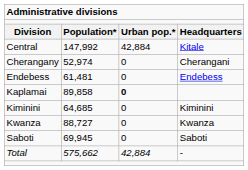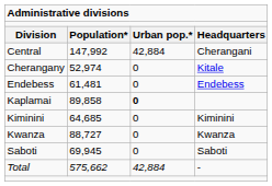 <table class="wikitable">
 <tr>
 <td colspan="4"><strong>Administrative divisions</strong></td>
 </tr>
 <tr>
 <td colspan="4"></td>
 </tr>
 <tr>
 <th>Division</th>
 <th>Population*</th>
 <th>Urban pop.*</th>
 <th>Headquarters</th>
 </tr>
 <tr>
 <td>Central</td>
 <td>147,992</td>
 <td>42,884</td>
-<td><a href='#'>Kitale</a></td>
+<td>Cherangani</td>
 </tr>
 <tr>
 <td>Cherangany</td>
 <td>52,974</td>
 <td>0</td>
-<td>Cherangani</td>
+<td><a href='#'>Kitale</a></td>
 </tr>
 <tr>
 <td>Endebess</td>
 <td>61,481</td>
 <td>0</td>
 <td><a href='#'>Endebess</a></td>
 </tr>
 <tr>
 <td>Kaplamai</td>
 <td>89,858</td>
 <td><strong>0</strong></td>
 <td></td>
 </tr>
 <tr>
 <td>Kiminini</td>
 <td>64,685</td>
 <td>0</td>
 <td>Kiminini</td>
 </tr>
 <tr>
 <td>Kwanza</td>
 <td>88,727</td>
 <td>0</td>
 <td>Kwanza</td>
 </tr>
 <tr>
 <td>Saboti</td>
 <td>69,945</td>
 <td>0</td>
 <td>Saboti</td>
 </tr>
 <tr>
 <td><em>Total</em></td>
 <td><em>575,662</em></td>
 <td><em>42,884</em></td>
 <td>-</td>
 </tr>
 <tr>
 <td colspan="4"></td>
 </tr>
 </table>
